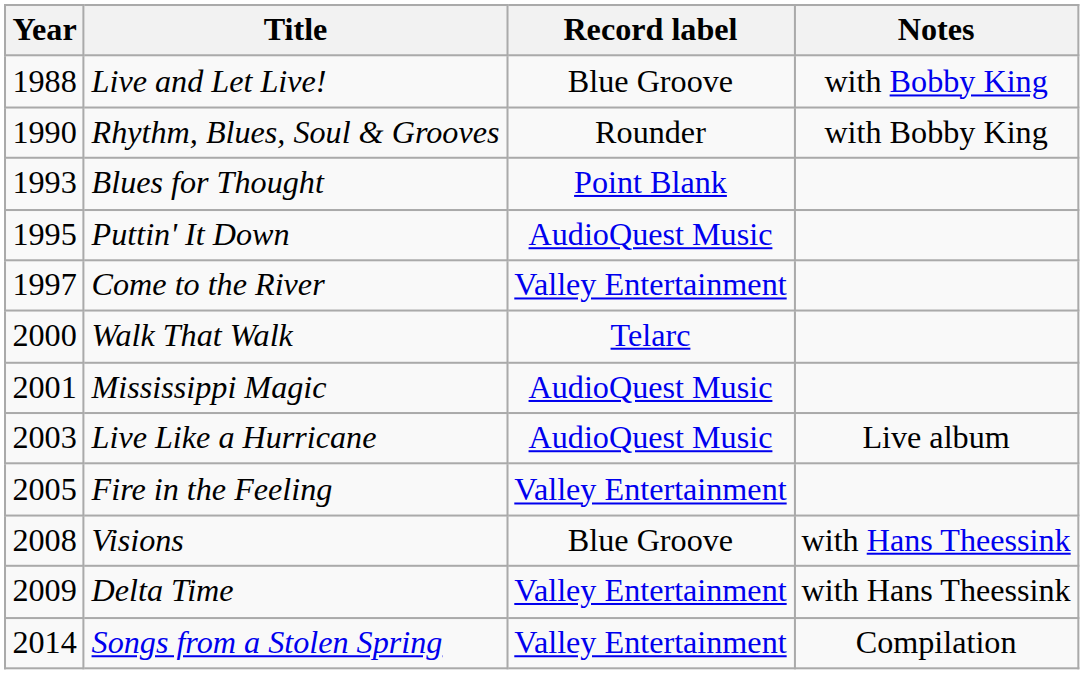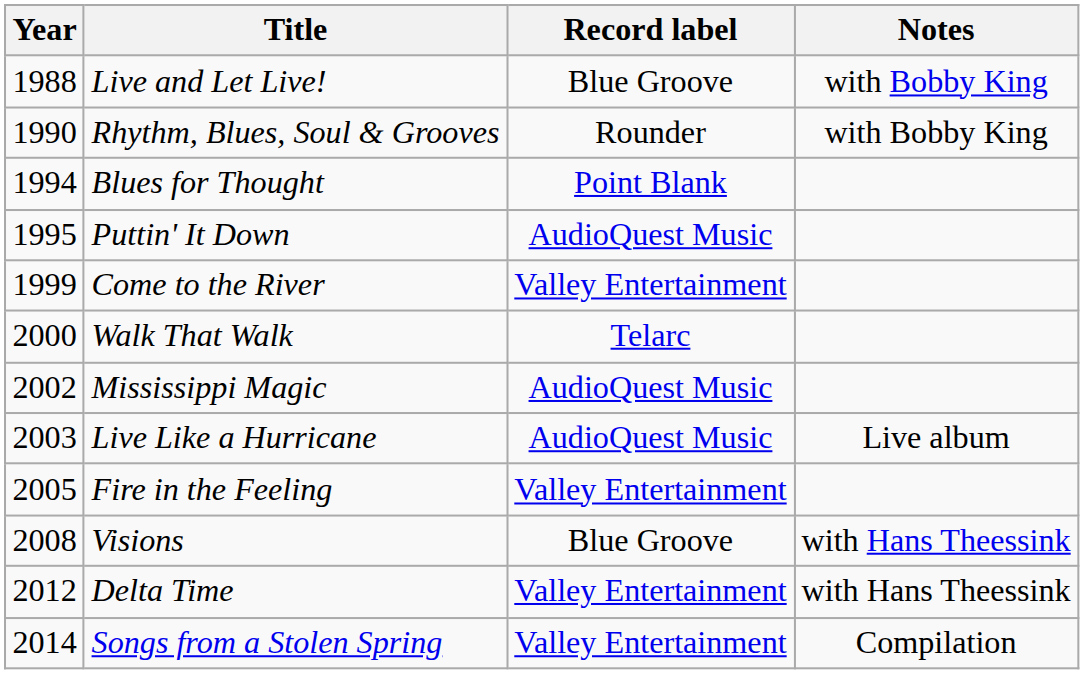 <table class="wikitable sortable">
 <tr>
 <th>Year</th>
 <th>Title</th>
 <th>Record label</th>
 <th>Notes</th>
 </tr>
 <tr>
 <td>1988</td>
 <td><em>Live and Let Live!</em></td>
 <td style="text-align:center;">Blue Groove</td>
 <td style="text-align:center;">with <a href='#'>Bobby King</a></td>
 </tr>
 <tr>
 <td>1990</td>
 <td><em>Rhythm, Blues, Soul & Grooves</em></td>
 <td style="text-align:center;">Rounder</td>
 <td style="text-align:center;">with Bobby King</td>
 </tr>
 <tr>
-<td>1993</td>
+<td>1994</td>
 <td><em>Blues for Thought</em></td>
 <td style="text-align:center;"><a href='#'>Point Blank</a></td>
 <td></td>
 </tr>
 <tr>
 <td>1995</td>
 <td><em>Puttin' It Down</em></td>
 <td style="text-align:center;"><a href='#'>AudioQuest Music</a></td>
 <td></td>
 </tr>
 <tr>
-<td>1997</td>
+<td>1999</td>
 <td><em>Come to the River</em></td>
 <td style="text-align:center;"><a href='#'>Valley Entertainment</a></td>
 <td></td>
 </tr>
 <tr>
 <td>2000</td>
 <td><em>Walk That Walk</em></td>
 <td style="text-align:center;"><a href='#'>Telarc</a></td>
 <td></td>
 </tr>
 <tr>
-<td>2001</td>
+<td>2002</td>
 <td><em>Mississippi Magic</em></td>
 <td style="text-align:center;"><a href='#'>AudioQuest Music</a></td>
 <td></td>
 </tr>
 <tr>
 <td>2003</td>
 <td><em>Live Like a Hurricane</em></td>
 <td style="text-align:center;"><a href='#'>AudioQuest Music</a></td>
 <td style="text-align:center;">Live album</td>
 </tr>
 <tr>
 <td>2005</td>
 <td><em>Fire in the Feeling</em></td>
 <td style="text-align:center;"><a href='#'>Valley Entertainment</a></td>
 <td></td>
 </tr>
 <tr>
 <td>2008</td>
 <td><em>Visions</em></td>
 <td style="text-align:center;">Blue Groove</td>
 <td style="text-align:center;">with <a href='#'>Hans Theessink</a></td>
 </tr>
 <tr>
-<td>2009</td>
+<td>2012</td>
 <td><em>Delta Time</em></td>
 <td style="text-align:center;"><a href='#'>Valley Entertainment</a></td>
 <td style="text-align:center;">with Hans Theessink</td>
 </tr>
 <tr>
 <td>2014</td>
 <td><em><a href='#'>Songs from a Stolen Spring</a></em></td>
 <td style="text-align:center;"><a href='#'>Valley Entertainment</a></td>
 <td style="text-align:center;">Compilation</td>
 </tr>
 </table>
